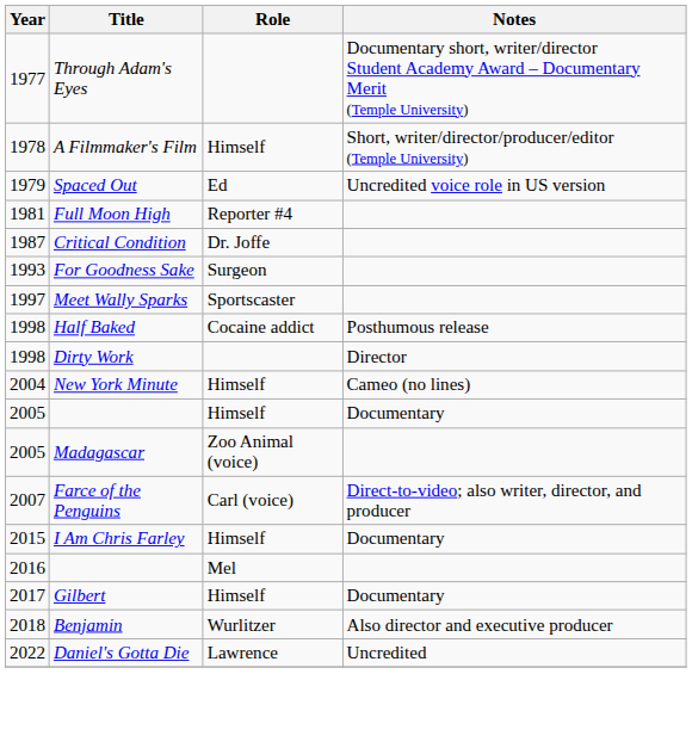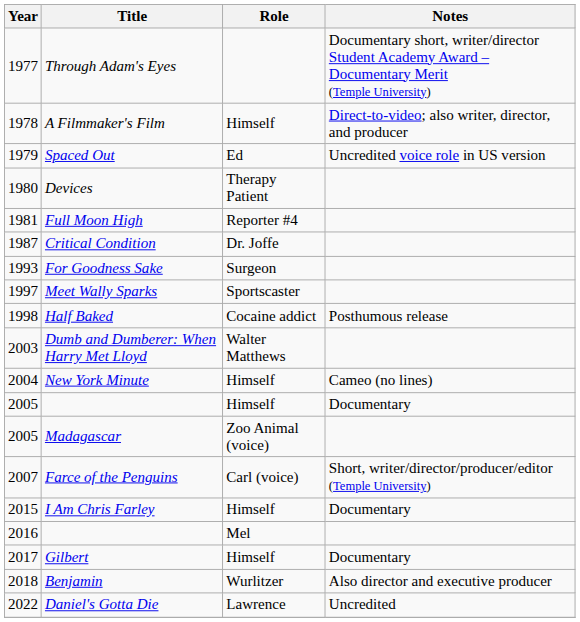 <table class="wikitable sortable">
 <tr>
 <th>Year</th>
 <th>Title</th>
 <th>Role</th>
 <th class="unsortable">Notes</th>
 </tr>
 <tr>
 <td>1977</td>
 <td><em>Through Adam's Eyes</em></td>
 <td></td>
 <td>Documentary short, writer/director<br><a href='#'>Student Academy Award – Documentary Merit</a><br><small>(<a href='#'>Temple University</a>)</small></td>
 </tr>
 <tr>
 <td>1978</td>
 <td><em>A Filmmaker's Film</em></td>
 <td>Himself</td>
-<td>Short, writer/director/producer/editor<br><small>(<a href='#'>Temple University</a>)</small></td>
+<td><a href='#'>Direct-to-video</a>; also writer, director, and producer</td>
 </tr>
 <tr>
 <td>1979</td>
 <td><em><a href='#'>Spaced Out</a></em></td>
 <td>Ed</td>
 <td>Uncredited <a href='#'>voice role</a> in US version</td>
+</tr>
+<tr>
+<td>1980</td>
+<td><em>Devices</em></td>
+<td>Therapy Patient</td>
+<td></td>
 </tr>
 <tr>
 <td>1981</td>
 <td><em><a href='#'>Full Moon High</a></em></td>
 <td>Reporter #4</td>
 <td></td>
 </tr>
 <tr>
 <td>1987</td>
 <td><em><a href='#'>Critical Condition</a></em></td>
 <td>Dr. Joffe</td>
 <td></td>
 </tr>
 <tr>
 <td>1993</td>
 <td><em><a href='#'>For Goodness Sake</a></em></td>
 <td>Surgeon</td>
 <td></td>
 </tr>
 <tr>
 <td>1997</td>
 <td><em><a href='#'>Meet Wally Sparks</a></em></td>
 <td>Sportscaster</td>
 <td></td>
 </tr>
 <tr>
 <td>1998</td>
 <td><em><a href='#'>Half Baked</a></em></td>
 <td>Cocaine addict</td>
 <td>Posthumous release</td>
 </tr>
 <tr>
-<td>1998</td>
-<td><em><a href='#'>Dirty Work</a></em></td>
+<td>2003</td>
+<td><em><a href='#'>Dumb and Dumberer: When Harry Met Lloyd</a></em></td>
+<td>Walter Matthews</td>
 <td></td>
-<td>Director</td>
 </tr>
 <tr>
 <td>2004</td>
 <td><em><a href='#'>New York Minute</a></em></td>
 <td>Himself</td>
 <td>Cameo (no lines)</td>
 </tr>
 <tr>
 <td>2005</td>
 <td></td>
 <td>Himself</td>
 <td>Documentary</td>
 </tr>
 <tr>
 <td>2005</td>
 <td><em><a href='#'>Madagascar</a></em></td>
 <td>Zoo Animal (voice)</td>
 <td></td>
 </tr>
 <tr>
 <td>2007</td>
 <td><em><a href='#'>Farce of the Penguins</a></em></td>
 <td>Carl (voice)</td>
-<td><a href='#'>Direct-to-video</a>; also writer, director, and producer</td>
+<td>Short, writer/director/producer/editor<br><small>(<a href='#'>Temple University</a>)</small></td>
 </tr>
 <tr>
 <td>2015</td>
 <td><em><a href='#'>I Am Chris Farley</a></em></td>
 <td>Himself</td>
 <td>Documentary</td>
 </tr>
 <tr>
 <td>2016</td>
 <td></td>
 <td>Mel</td>
 <td></td>
 </tr>
 <tr>
 <td>2017</td>
 <td><em><a href='#'>Gilbert</a></em></td>
 <td>Himself</td>
 <td>Documentary</td>
 </tr>
 <tr>
 <td>2018</td>
 <td><em><a href='#'>Benjamin</a></em></td>
 <td>Wurlitzer</td>
 <td>Also director and executive producer</td>
 </tr>
 <tr>
 <td>2022</td>
 <td><em><a href='#'>Daniel's Gotta Die</a></em></td>
 <td>Lawrence</td>
 <td>Uncredited</td>
 </tr>
 <tr>
 </tr>
 </table>
